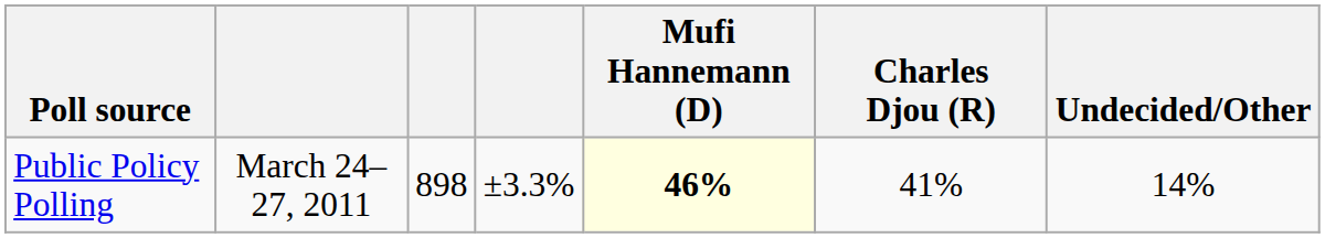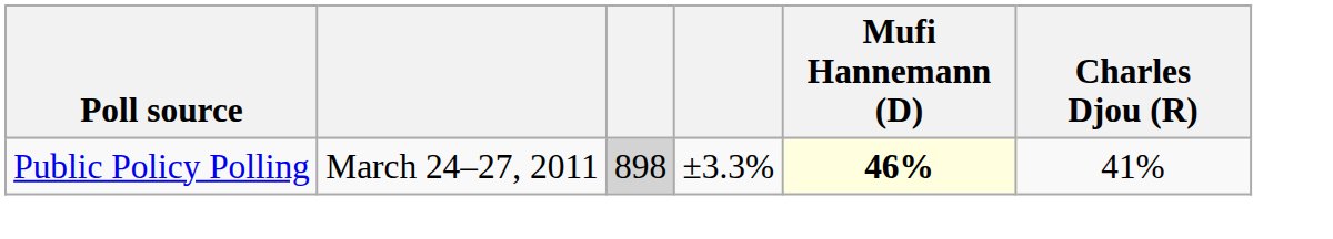 <table class="wikitable" style="text-align:center">
 <tr valign= bottom>
 <th>Poll source</th>
 <th></th>
 <th></th>
 <th></th>
 <th style="width:100px;">Mufi<br>Hannemann (D)</th>
 <th style="width:100px;">Charles<br>Djou (R)</th>
-<th>Undecided/Other</th>
 </tr>
 <tr>
 <td align=left><a href='#'>Public Policy Polling</a></td>
 <td>March 24–27, 2011</td>
-<td>898</td>
+<td style="background: lightgrey;">898</td>
 <td>±3.3%</td>
 <td style="background: lightyellow;"><strong>46%</strong></td>
 <td>41%</td>
-<td>14%</td>
 </tr>
 </table>
